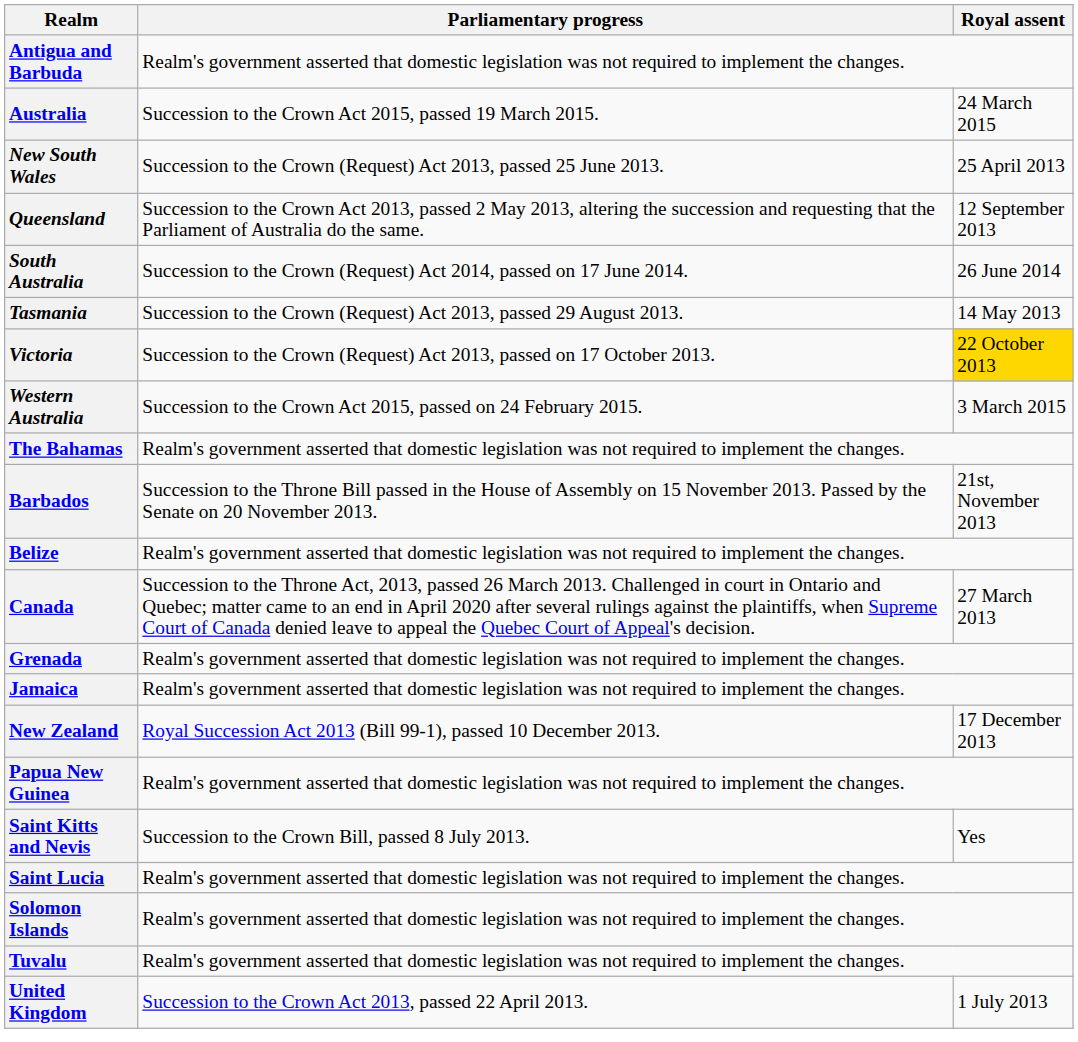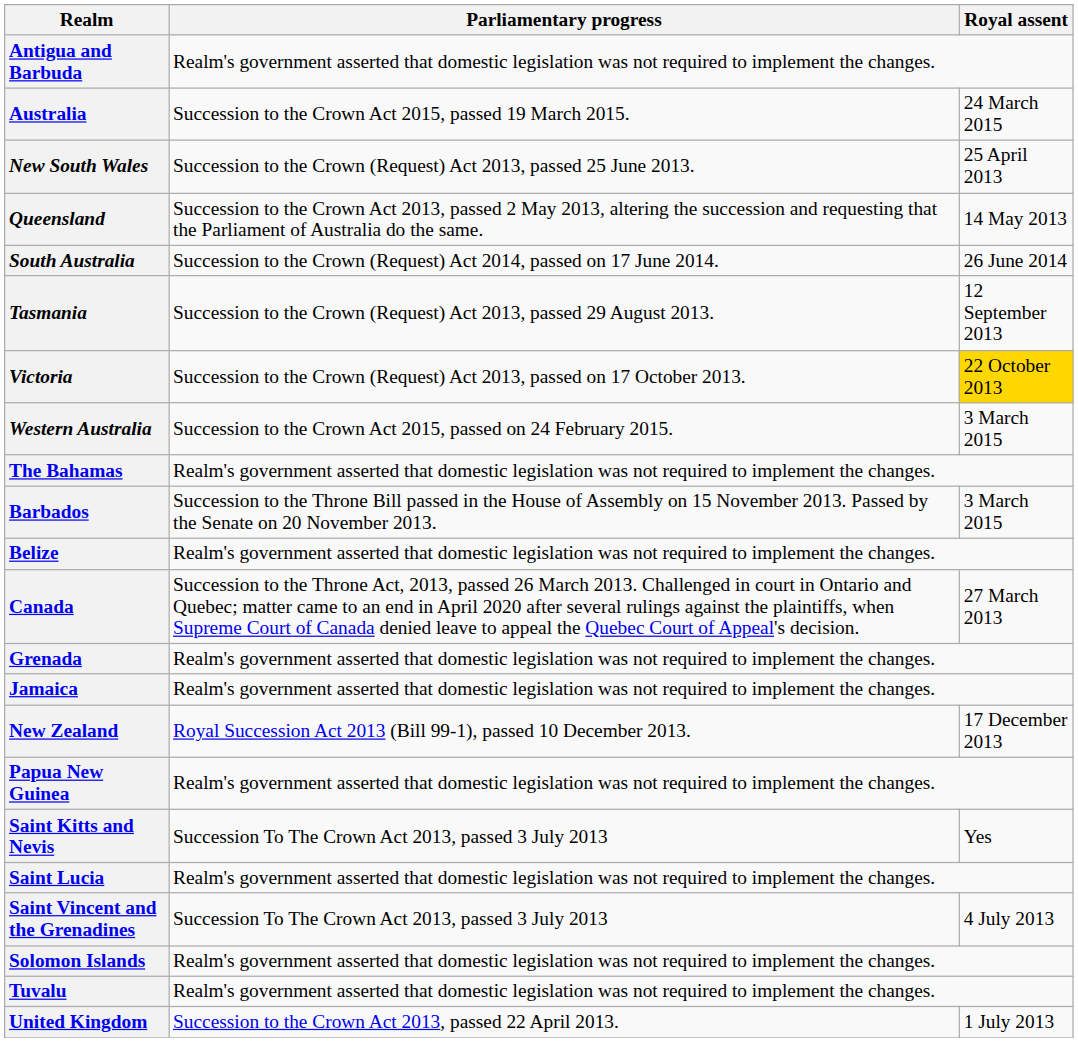 <table class="wikitable sortable"; border="1" width="100%" border="1" cellpadding="4" cellspacing="0" style="margin:0.5em 1em 0.5em 0; border:1px #005566 solid; border-collapse:collapse">
 <tr bgcolor="#F5F5F5">
 <th scope="col">Realm</th>
 <th scope="col">Parliamentary progress</th>
 <th scope="col">Royal assent</th>
 </tr>
 <tr>
 <th style="text-align: left;"> <a href='#'>Antigua and Barbuda</a></th>
 <td colspan=2>Realm's government asserted that domestic legislation was not required to implement the changes.</td>
 </tr>
 <tr>
 <th style="text-align: left;"> <a href='#'>Australia</a></th>
 <td>Succession to the Crown Act 2015, passed 19 March 2015.</td>
 <td>24 March 2015</td>
 </tr>
 <tr>
 <th style="text-align: left;"> <em>New South Wales</em></th>
 <td>Succession to the Crown (Request) Act 2013, passed 25 June 2013.</td>
 <td>25 April 2013</td>
 </tr>
 <tr>
 <th style="text-align: left;"> <em>Queensland</em></th>
 <td>Succession to the Crown Act 2013, passed 2 May 2013, altering the succession and requesting that the Parliament of Australia do the same.</td>
-<td>12 September 2013</td>
+<td>14 May 2013</td>
 </tr>
 <tr>
 <th style="text-align: left;"> <em>South Australia</em></th>
 <td>Succession to the Crown (Request) Act 2014, passed on 17 June 2014.</td>
 <td>26 June 2014</td>
 </tr>
 <tr>
 <th style="text-align: left;"> <em>Tasmania</em></th>
 <td>Succession to the Crown (Request) Act 2013, passed 29 August 2013.</td>
-<td>14 May 2013</td>
+<td>12 September 2013</td>
 </tr>
 <tr>
 <th style="text-align: left;"> <em>Victoria</em></th>
 <td>Succession to the Crown (Request) Act 2013, passed on 17 October 2013.</td>
 <td style="background: gold;">22 October 2013</td>
 </tr>
 <tr>
 <th style="text-align: left;"> <em>Western Australia</em></th>
 <td>Succession to the Crown Act 2015, passed on 24 February 2015.</td>
 <td>3 March 2015</td>
 </tr>
 <tr>
 <th style="text-align: left;"> <a href='#'>The Bahamas</a></th>
 <td colspan=2>Realm's government asserted that domestic legislation was not required to implement the changes.</td>
 </tr>
 <tr>
 <th style="text-align: left;"> <a href='#'>Barbados</a></th>
 <td>Succession to the Throne Bill passed in the House of Assembly on 15 November 2013. Passed by the Senate on 20 November 2013.</td>
-<td>21st, November 2013</td>
+<td>3 March 2015</td>
 </tr>
 <tr>
 <th style="text-align: left;"> <a href='#'>Belize</a></th>
 <td colspan=2>Realm's government asserted that domestic legislation was not required to implement the changes.</td>
 </tr>
 <tr>
 <th style="text-align: left;"> <a href='#'>Canada</a></th>
 <td>Succession to the Throne Act, 2013, passed 26 March 2013. Challenged in court in Ontario and Quebec; matter came to an end in April 2020 after several rulings against the plaintiffs, when <a href='#'>Supreme Court of Canada</a> denied leave to appeal the <a href='#'>Quebec Court of Appeal</a>'s decision.</td>
 <td>27 March 2013</td>
 </tr>
 <tr>
 <th style="text-align: left;"> <a href='#'>Grenada</a></th>
 <td colspan=2>Realm's government asserted that domestic legislation was not required to implement the changes.</td>
 </tr>
 <tr>
 <th style="text-align: left;"> <a href='#'>Jamaica</a></th>
 <td colspan=2>Realm's government asserted that domestic legislation was not required to implement the changes.</td>
 </tr>
 <tr>
 <th style="text-align: left;"> <a href='#'>New Zealand</a></th>
 <td><a href='#'>Royal Succession Act 2013</a> (Bill 99-1), passed 10 December 2013.</td>
 <td>17 December 2013</td>
 </tr>
 <tr>
 <th style="text-align: left;"> <a href='#'>Papua New Guinea</a></th>
 <td colspan=2>Realm's government asserted that domestic legislation was not required to implement the changes.</td>
 </tr>
 <tr>
 <th style="text-align: left;"> <a href='#'>Saint Kitts and Nevis</a></th>
-<td>Succession to the Crown Bill, passed 8 July 2013.</td>
+<td>Succession To The Crown Act 2013, passed 3 July 2013</td>
 <td>Yes</td>
 </tr>
 <tr>
 <th style="text-align: left;"> <a href='#'>Saint Lucia</a></th>
 <td colspan=2>Realm's government asserted that domestic legislation was not required to implement the changes.</td>
+</tr>
+<tr>
+<th style="text-align: left;"> <a href='#'>Saint Vincent and the Grenadines</a></th>
+<td>Succession To The Crown Act 2013, passed 3 July 2013</td>
+<td>4 July 2013</td>
 </tr>
 <tr>
 <th style="text-align: left;"> <a href='#'>Solomon Islands</a></th>
 <td colspan=2>Realm's government asserted that domestic legislation was not required to implement the changes.</td>
 </tr>
 <tr>
 <th style="text-align: left;"> <a href='#'>Tuvalu</a></th>
 <td colspan=2>Realm's government asserted that domestic legislation was not required to implement the changes.</td>
 </tr>
 <tr>
 <th style="text-align: left;"> <a href='#'>United Kingdom</a></th>
 <td><a href='#'>Succession to the Crown Act 2013</a>, passed 22 April 2013.</td>
 <td>1 July 2013</td>
 </tr>
 </table>
